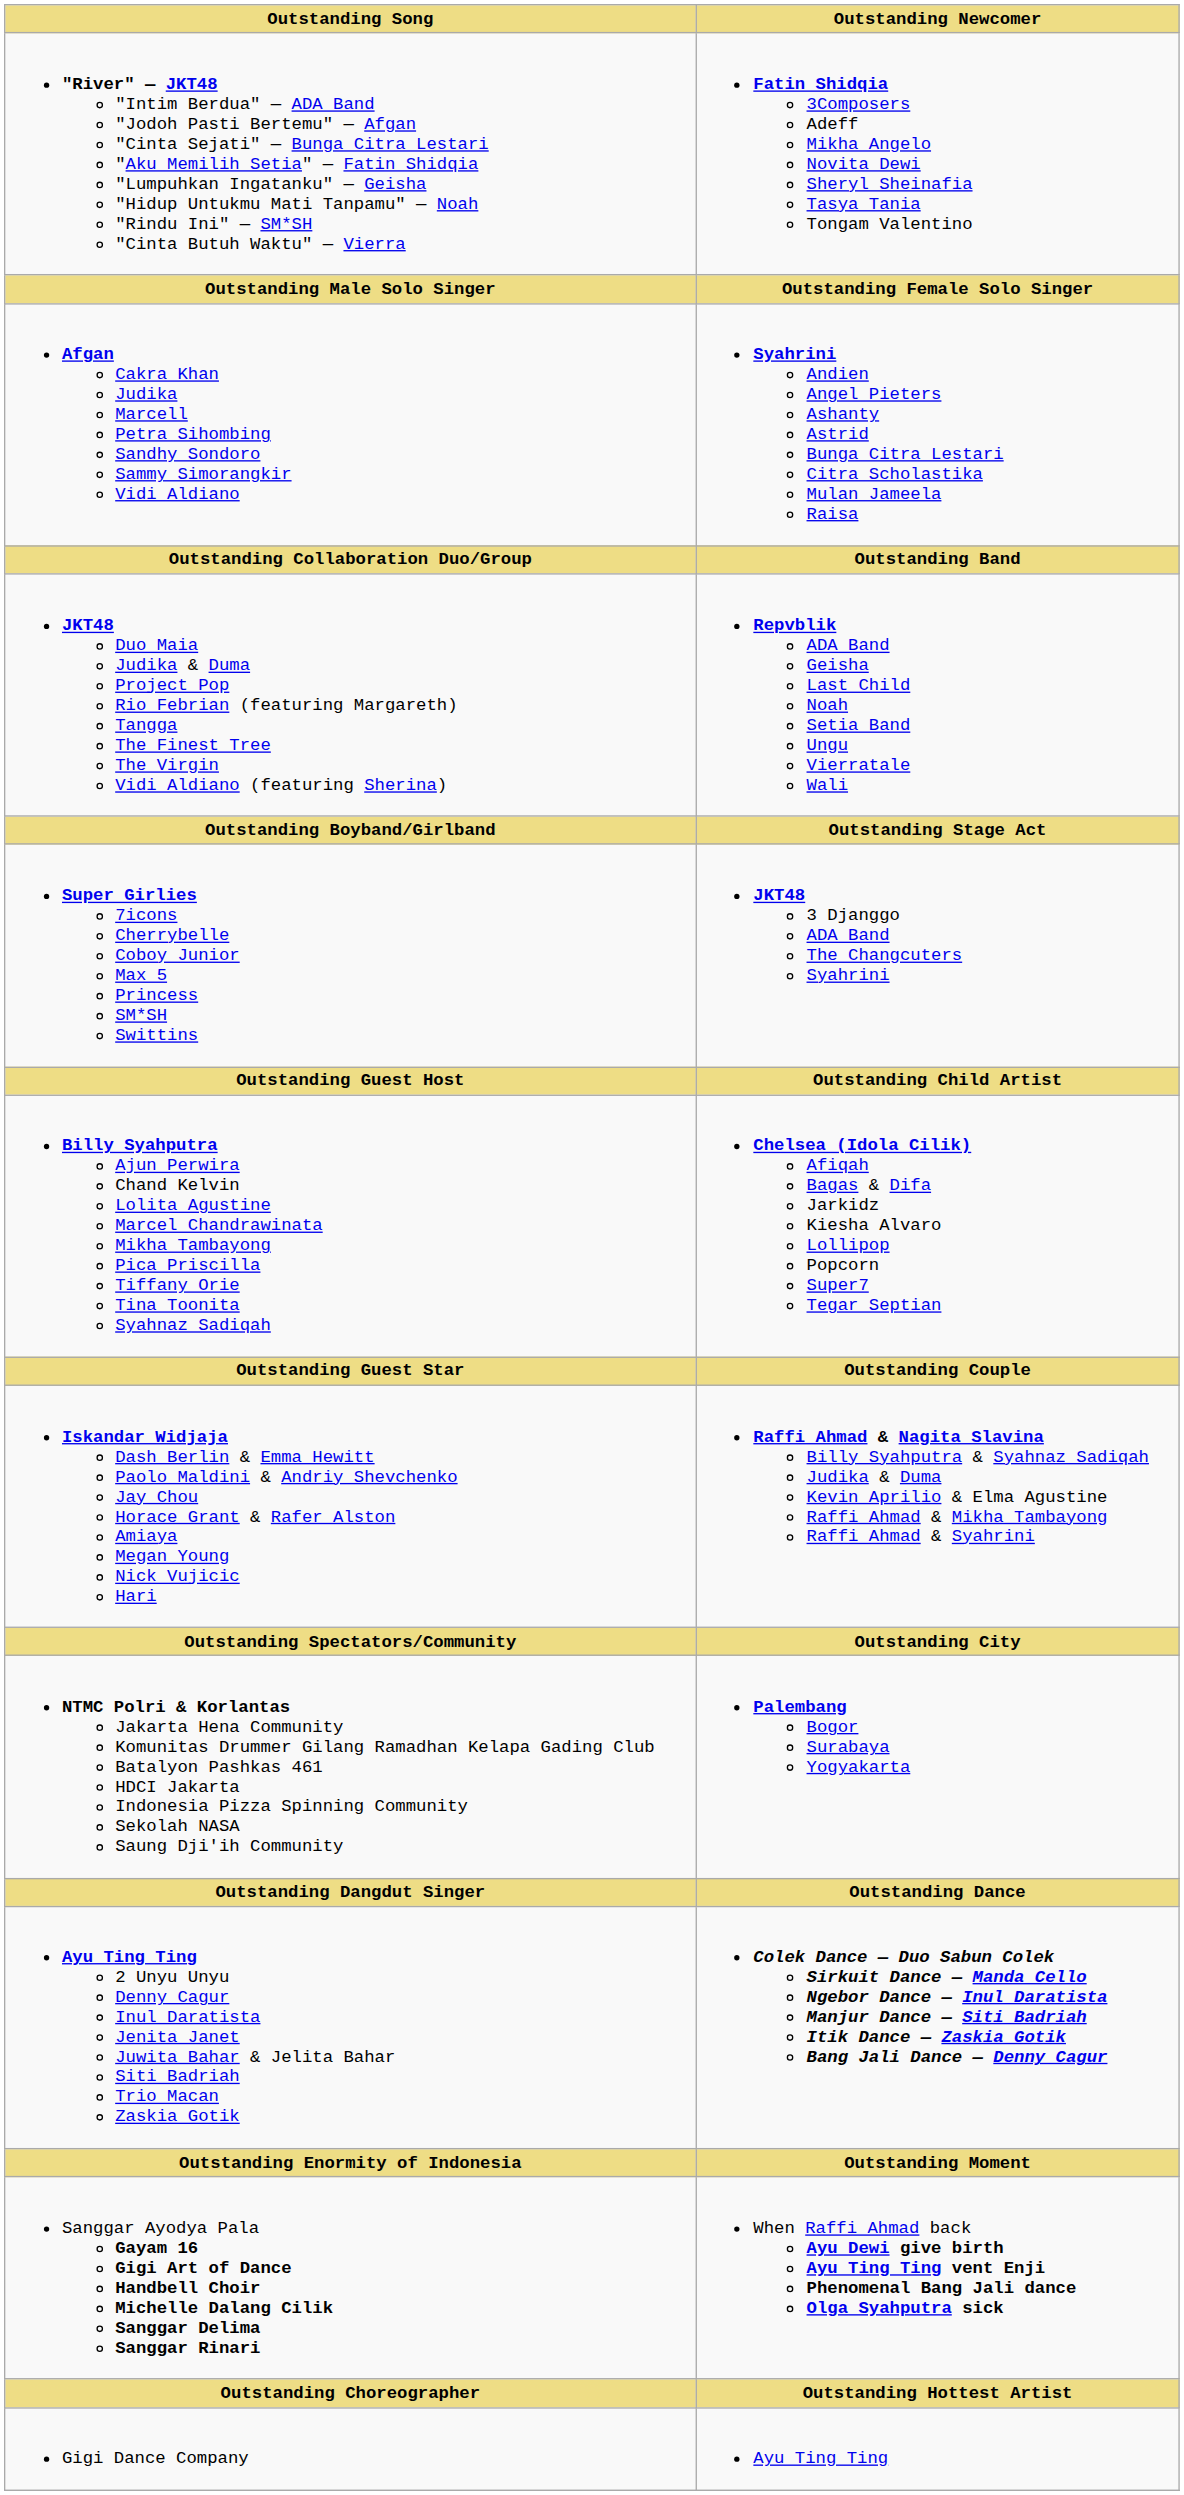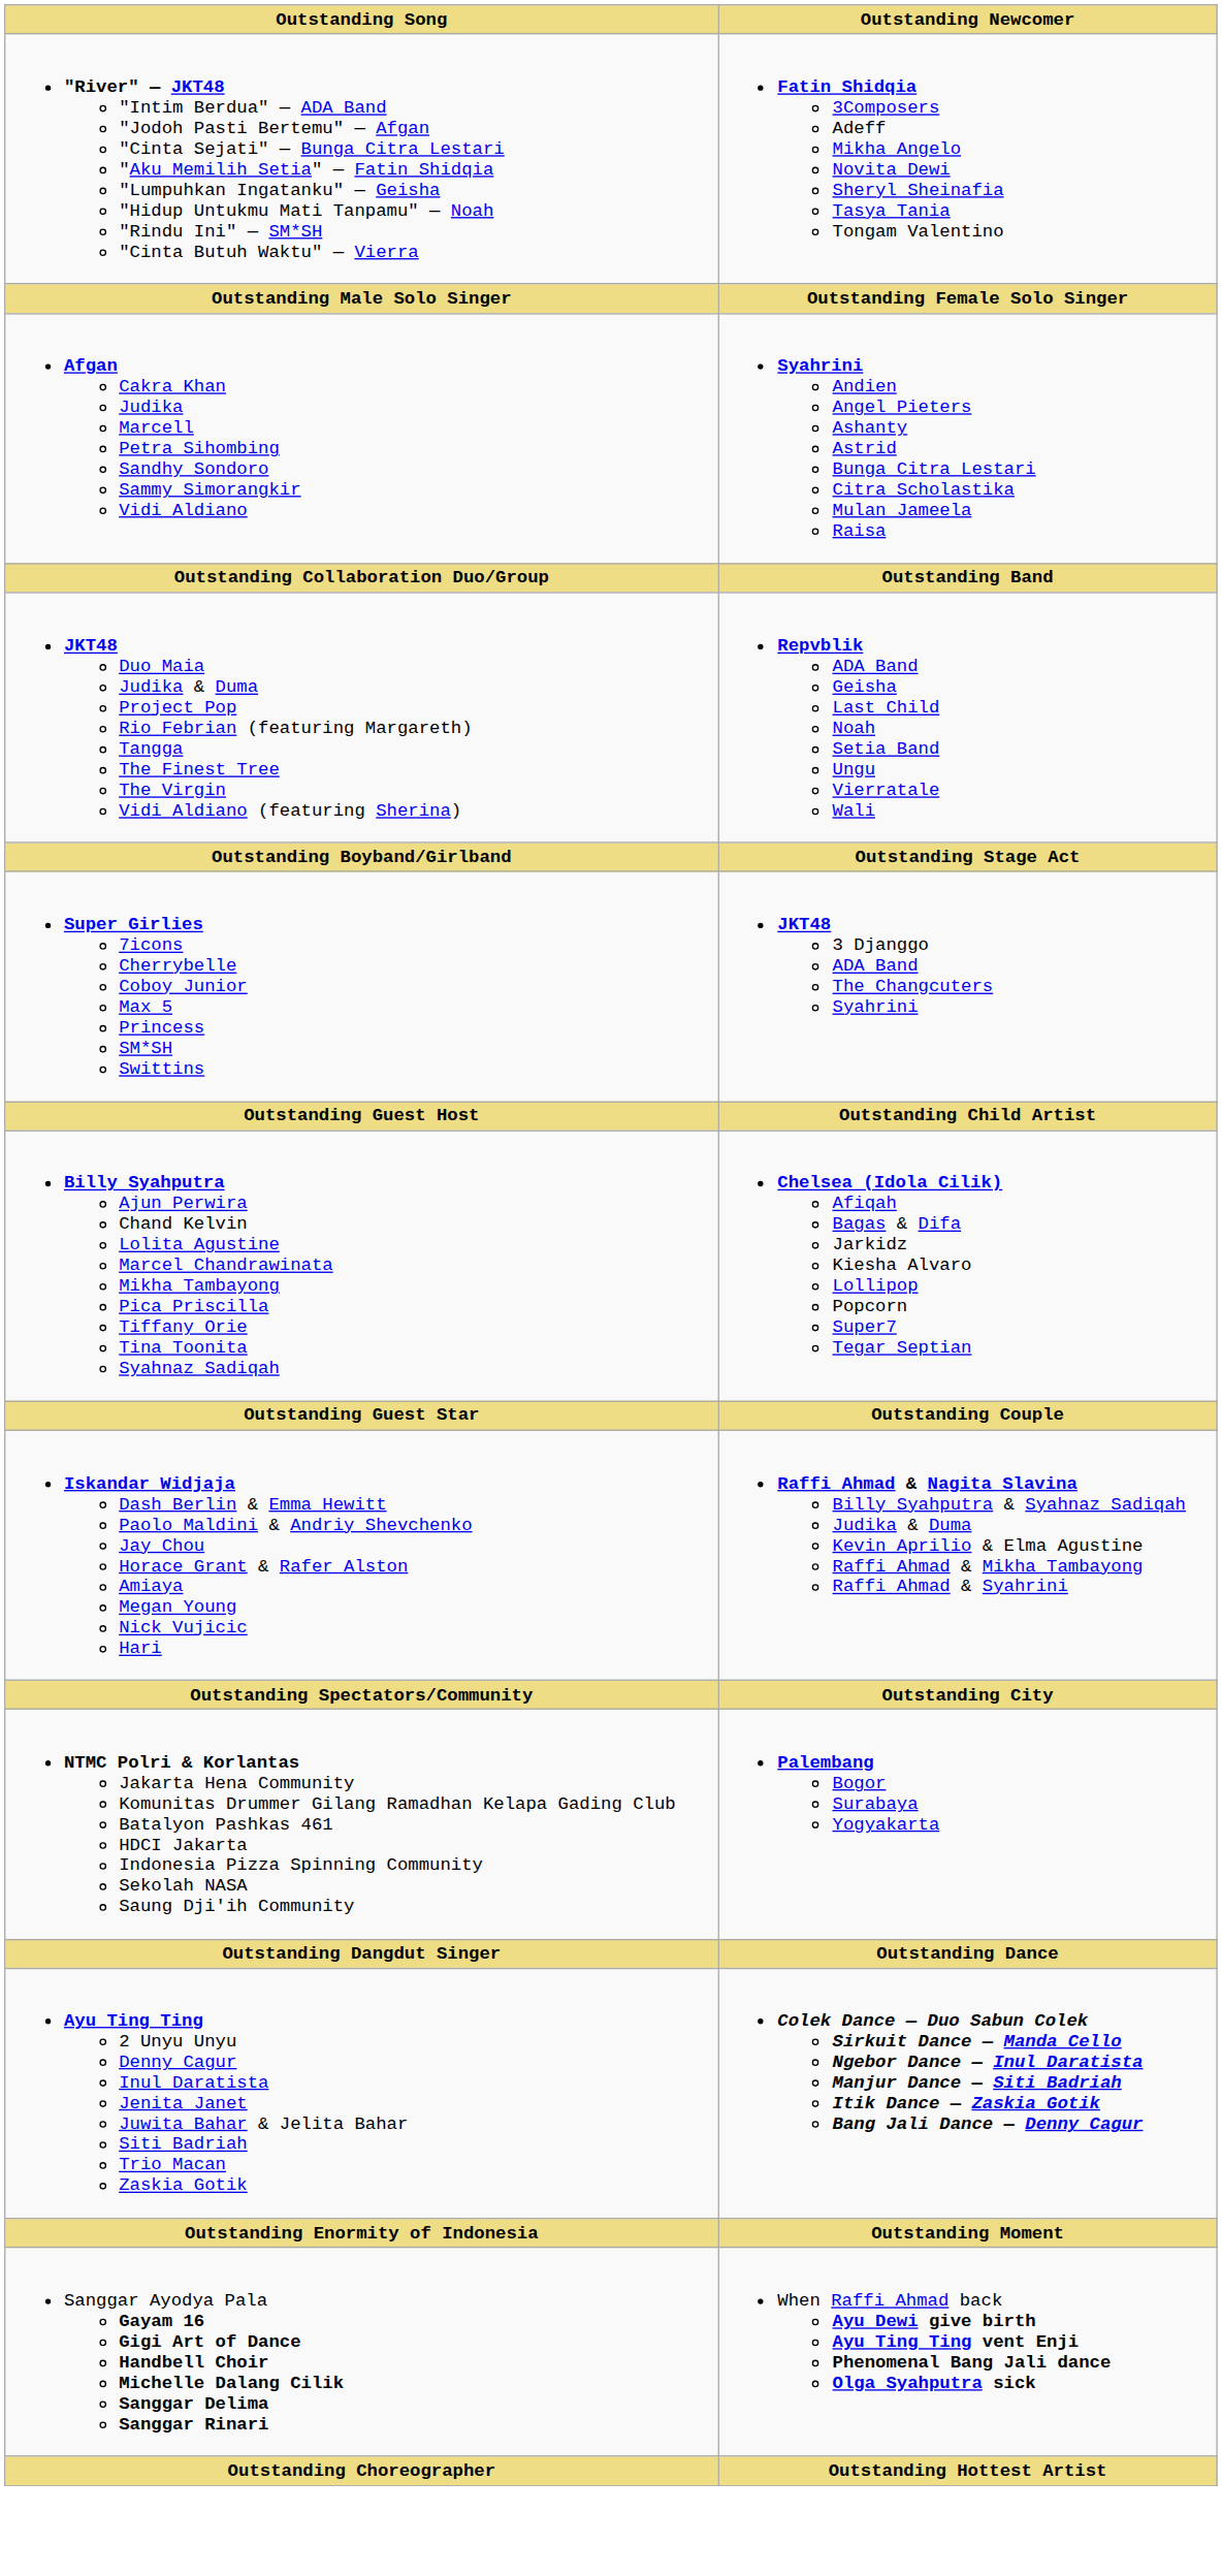 <table class="wikitable" style="width:100%;">
 <tr>
 <th style="background:#EEDD85; width=50%">Outstanding Song</th>
 <th style="background:#EEDD85; width=50%">Outstanding Newcomer</th>
 </tr>
 <tr>
 <td valign= "top"><br><ul><li><strong>"River" — <a href='#'>JKT48</a></strong><ul><li>"Intim Berdua" — <a href='#'>ADA Band</a></li><li>"Jodoh Pasti Bertemu" — <a href='#'>Afgan</a></li><li>"Cinta Sejati" — <a href='#'>Bunga Citra Lestari</a></li><li>"<a href='#'>Aku Memilih Setia</a>" — <a href='#'>Fatin Shidqia</a></li><li>"Lumpuhkan Ingatanku" — <a href='#'>Geisha</a></li><li>"Hidup Untukmu Mati Tanpamu" — <a href='#'>Noah</a></li><li>"Rindu Ini" — <a href='#'>SM*SH</a></li><li>"Cinta Butuh Waktu" — <a href='#'>Vierra</a></li></ul></li></ul></td>
 <td valign= "top"><br><ul><li><strong><a href='#'>Fatin Shidqia</a></strong><ul><li><a href='#'>3Composers</a></li><li>Adeff</li><li><a href='#'>Mikha Angelo</a></li><li><a href='#'>Novita Dewi</a></li><li><a href='#'>Sheryl Sheinafia</a></li><li><a href='#'>Tasya Tania</a></li><li>Tongam Valentino</li></ul></li></ul></td>
 </tr>
 <tr>
 <th style="background:#EEDD85; width=50%">Outstanding Male Solo Singer</th>
 <th style="background:#EEDD85; width=50%">Outstanding Female Solo Singer</th>
 </tr>
 <tr>
 <td valign= "top"><br><ul><li><strong><a href='#'>Afgan</a></strong><ul><li><a href='#'>Cakra Khan</a></li><li><a href='#'>Judika</a></li><li><a href='#'>Marcell</a></li><li><a href='#'>Petra Sihombing</a></li><li><a href='#'>Sandhy Sondoro</a></li><li><a href='#'>Sammy Simorangkir</a></li><li><a href='#'>Vidi Aldiano</a></li></ul></li></ul></td>
 <td valign= "top"><br><ul><li><strong><a href='#'>Syahrini</a></strong><ul><li><a href='#'>Andien</a></li><li><a href='#'>Angel Pieters</a></li><li><a href='#'>Ashanty</a></li><li><a href='#'>Astrid</a></li><li><a href='#'>Bunga Citra Lestari</a></li><li><a href='#'>Citra Scholastika</a></li><li><a href='#'>Mulan Jameela</a></li><li><a href='#'>Raisa</a></li></ul></li></ul></td>
 </tr>
 <tr>
 <th style="background:#EEDD85; width=50%">Outstanding Collaboration Duo/Group</th>
 <th style="background:#EEDD85; width=50%">Outstanding Band</th>
 </tr>
 <tr>
 <td valign= "top"><br><ul><li><strong><a href='#'>JKT48</a></strong><ul><li><a href='#'>Duo Maia</a></li><li><a href='#'>Judika</a> & <a href='#'>Duma</a></li><li><a href='#'>Project Pop</a></li><li><a href='#'>Rio Febrian</a> (featuring Margareth)</li><li><a href='#'>Tangga</a></li><li><a href='#'>The Finest Tree</a></li><li><a href='#'>The Virgin</a></li><li><a href='#'>Vidi Aldiano</a> (featuring <a href='#'>Sherina</a>)</li></ul></li></ul></td>
 <td valign= "top"><br><ul><li><strong><a href='#'>Repvblik</a></strong><ul><li><a href='#'>ADA Band</a></li><li><a href='#'>Geisha</a></li><li><a href='#'>Last Child</a></li><li><a href='#'>Noah</a></li><li><a href='#'>Setia Band</a></li><li><a href='#'>Ungu</a></li><li><a href='#'>Vierratale</a></li><li><a href='#'>Wali</a></li></ul></li></ul></td>
 </tr>
 <tr>
 <th style="background:#EEDD85; width=50%">Outstanding Boyband/Girlband</th>
 <th style="background:#EEDD85; width=50%">Outstanding Stage Act</th>
 </tr>
 <tr>
 <td valign= "top"><br><ul><li><strong><a href='#'>Super Girlies</a></strong><ul><li><a href='#'>7icons</a></li><li><a href='#'>Cherrybelle</a></li><li><a href='#'>Coboy Junior</a></li><li><a href='#'>Max 5</a></li><li><a href='#'>Princess</a></li><li><a href='#'>SM*SH</a></li><li><a href='#'>Swittins</a></li></ul></li></ul></td>
 <td valign= "top"><br><ul><li><strong><a href='#'>JKT48</a></strong><ul><li>3 Djanggo</li><li><a href='#'>ADA Band</a></li><li><a href='#'>The Changcuters</a></li><li><a href='#'>Syahrini</a></li></ul></li></ul></td>
 </tr>
 <tr>
 <th style="background:#EEDD85; width=50%">Outstanding Guest Host</th>
 <th style="background:#EEDD85; width=50%">Outstanding Child Artist</th>
 </tr>
 <tr>
 <td valign= "top"><br><ul><li><strong><a href='#'>Billy Syahputra</a></strong><ul><li><a href='#'>Ajun Perwira</a></li><li>Chand Kelvin</li><li><a href='#'>Lolita Agustine</a></li><li><a href='#'>Marcel Chandrawinata</a></li><li><a href='#'>Mikha Tambayong</a></li><li><a href='#'>Pica Priscilla</a></li><li><a href='#'>Tiffany Orie</a></li><li><a href='#'>Tina Toonita</a></li><li><a href='#'>Syahnaz Sadiqah</a></li></ul></li></ul></td>
 <td valign= "top"><br><ul><li><strong><a href='#'>Chelsea (Idola Cilik)</a></strong><ul><li><a href='#'>Afiqah</a></li><li><a href='#'>Bagas</a> & <a href='#'>Difa</a></li><li>Jarkidz</li><li>Kiesha Alvaro</li><li><a href='#'>Lollipop</a></li><li>Popcorn</li><li><a href='#'>Super7</a></li><li><a href='#'>Tegar Septian</a></li></ul></li></ul></td>
 </tr>
 <tr>
 <th style="background:#EEDD85; width=50%">Outstanding Guest Star</th>
 <th style="background:#EEDD85; width=50%">Outstanding Couple</th>
 </tr>
 <tr>
 <td valign= "top"><br><ul><li><strong><a href='#'>Iskandar Widjaja</a></strong><ul><li><a href='#'>Dash Berlin</a> & <a href='#'>Emma Hewitt</a></li><li><a href='#'>Paolo Maldini</a> & <a href='#'>Andriy Shevchenko</a></li><li><a href='#'>Jay Chou</a></li><li><a href='#'>Horace Grant</a> & <a href='#'>Rafer Alston</a></li><li><a href='#'>Amiaya</a></li><li><a href='#'>Megan Young</a></li><li><a href='#'>Nick Vujicic</a></li><li><a href='#'>Hari</a></li></ul></li></ul></td>
 <td valign= "top"><br><ul><li><strong><a href='#'>Raffi Ahmad</a> & <a href='#'>Nagita Slavina</a></strong><ul><li><a href='#'>Billy Syahputra</a> & <a href='#'>Syahnaz Sadiqah</a></li><li><a href='#'>Judika</a> & <a href='#'>Duma</a></li><li><a href='#'>Kevin Aprilio</a> & Elma Agustine</li><li><a href='#'>Raffi Ahmad</a> & <a href='#'>Mikha Tambayong</a></li><li><a href='#'>Raffi Ahmad</a> & <a href='#'>Syahrini</a></li></ul></li></ul></td>
 </tr>
 <tr>
 <th style="background:#EEDD85; width=50%">Outstanding Spectators/Community</th>
 <th style="background:#EEDD85; width=50%">Outstanding City</th>
 </tr>
 <tr>
 <td valign= "top"><br><ul><li><strong>NTMC Polri & Korlantas</strong><ul><li>Jakarta Hena Community</li><li>Komunitas Drummer Gilang Ramadhan Kelapa Gading Club</li><li>Batalyon Pashkas 461</li><li>HDCI Jakarta</li><li>Indonesia Pizza Spinning Community</li><li>Sekolah NASA</li><li>Saung Dji'ih Community</li></ul></li></ul></td>
 <td valign= "top"><br><ul><li><strong><a href='#'>Palembang</a></strong><ul><li><a href='#'>Bogor</a></li><li><a href='#'>Surabaya</a></li><li><a href='#'>Yogyakarta</a></li></ul></li></ul></td>
 </tr>
 <tr>
 <th style="background:#EEDD85; width=50%">Outstanding Dangdut Singer</th>
 <th style="background:#EEDD85; width=50%">Outstanding Dance</th>
 </tr>
 <tr>
 <td valign= "top"><br><ul><li><strong><a href='#'>Ayu Ting Ting</a></strong><ul><li>2 Unyu Unyu</li><li><a href='#'>Denny Cagur</a></li><li><a href='#'>Inul Daratista</a></li><li><a href='#'>Jenita Janet</a></li><li><a href='#'>Juwita Bahar</a> & Jelita Bahar</li><li><a href='#'>Siti Badriah</a></li><li><a href='#'>Trio Macan</a></li><li><a href='#'>Zaskia Gotik</a></li></ul></li></ul></td>
 <td valign= "top"><br><ul><li><strong><em>Colek Dance<em> — Duo Sabun Colek<strong><ul><li></em>Sirkuit Dance<em> — <a href='#'>Manda Cello</a></li><li></em>Ngebor Dance<em> — <a href='#'>Inul Daratista</a></li><li></em>Manjur Dance<em> — <a href='#'>Siti Badriah</a></li><li></em>Itik Dance<em> — <a href='#'>Zaskia Gotik</a></li><li></em>Bang Jali Dance<em> — <a href='#'>Denny Cagur</a></li></ul></li></ul></td>
 </tr>
 <tr>
 <th style="background:#EEDD85; width=50%">Outstanding Enormity of Indonesia</th>
 <th style="background:#EEDD85; width=50%">Outstanding Moment</th>
 </tr>
 <tr>
 <td valign= "top"><br><ul><li></strong>Sanggar Ayodya Pala<strong><ul><li>Gayam 16</li><li>Gigi Art of Dance</li><li>Handbell Choir</li><li>Michelle Dalang Cilik</li><li>Sanggar Delima</li><li>Sanggar Rinari</li></ul></li></ul></td>
 <td valign= "top"><br><ul><li></strong>When <a href='#'>Raffi Ahmad</a> back<strong><ul><li><a href='#'>Ayu Dewi</a> give birth</li><li><a href='#'>Ayu Ting Ting</a> vent Enji</li><li>Phenomenal Bang Jali dance</li><li><a href='#'>Olga Syahputra</a> sick</li></ul></li></ul></td>
 </tr>
 <tr>
 <th style="background:#EEDD85; width=50%">Outstanding Choreographer</th>
 <th style="background:#EEDD85; width=50%">Outstanding Hottest Artist</th>
 </tr>
 <tr>
-<td valign= "top"><br><ul><li></strong>Gigi Dance Company<strong></li></ul></td>
-<td valign= "top"><br><ul><li></strong><a href='#'>Ayu Ting Ting</a><strong></li></ul></td>
-</tr>
-<tr>
 </tr>
 </table>
